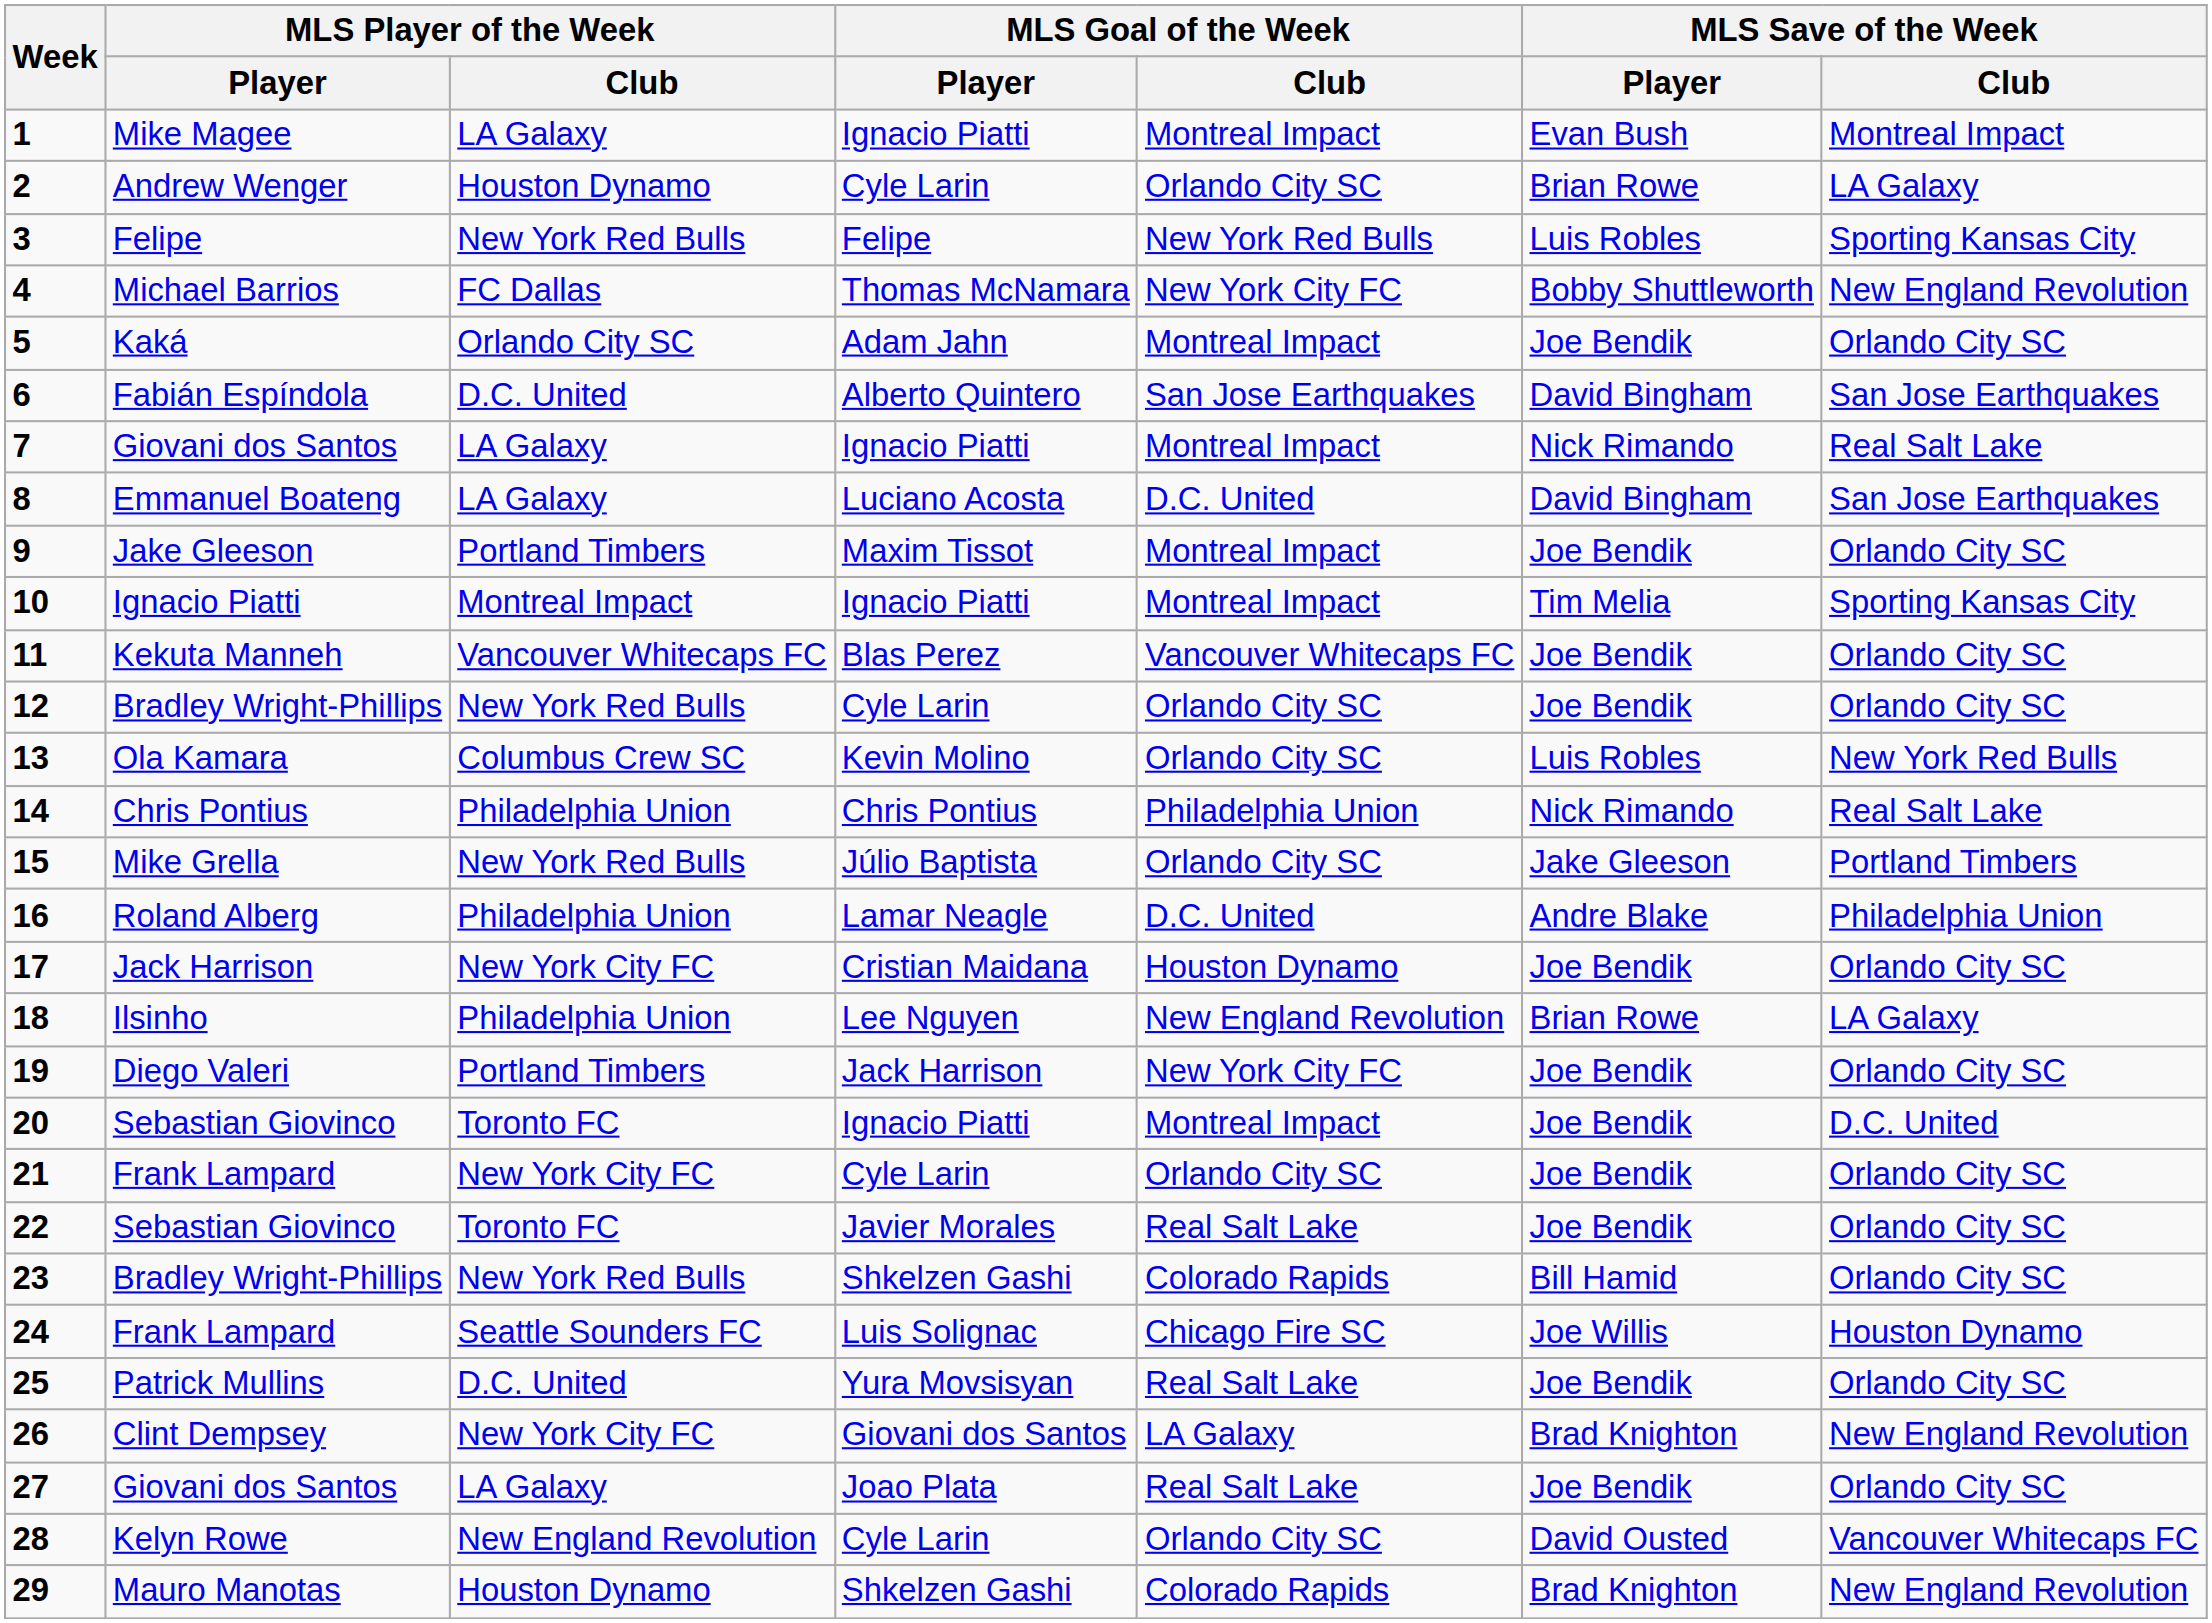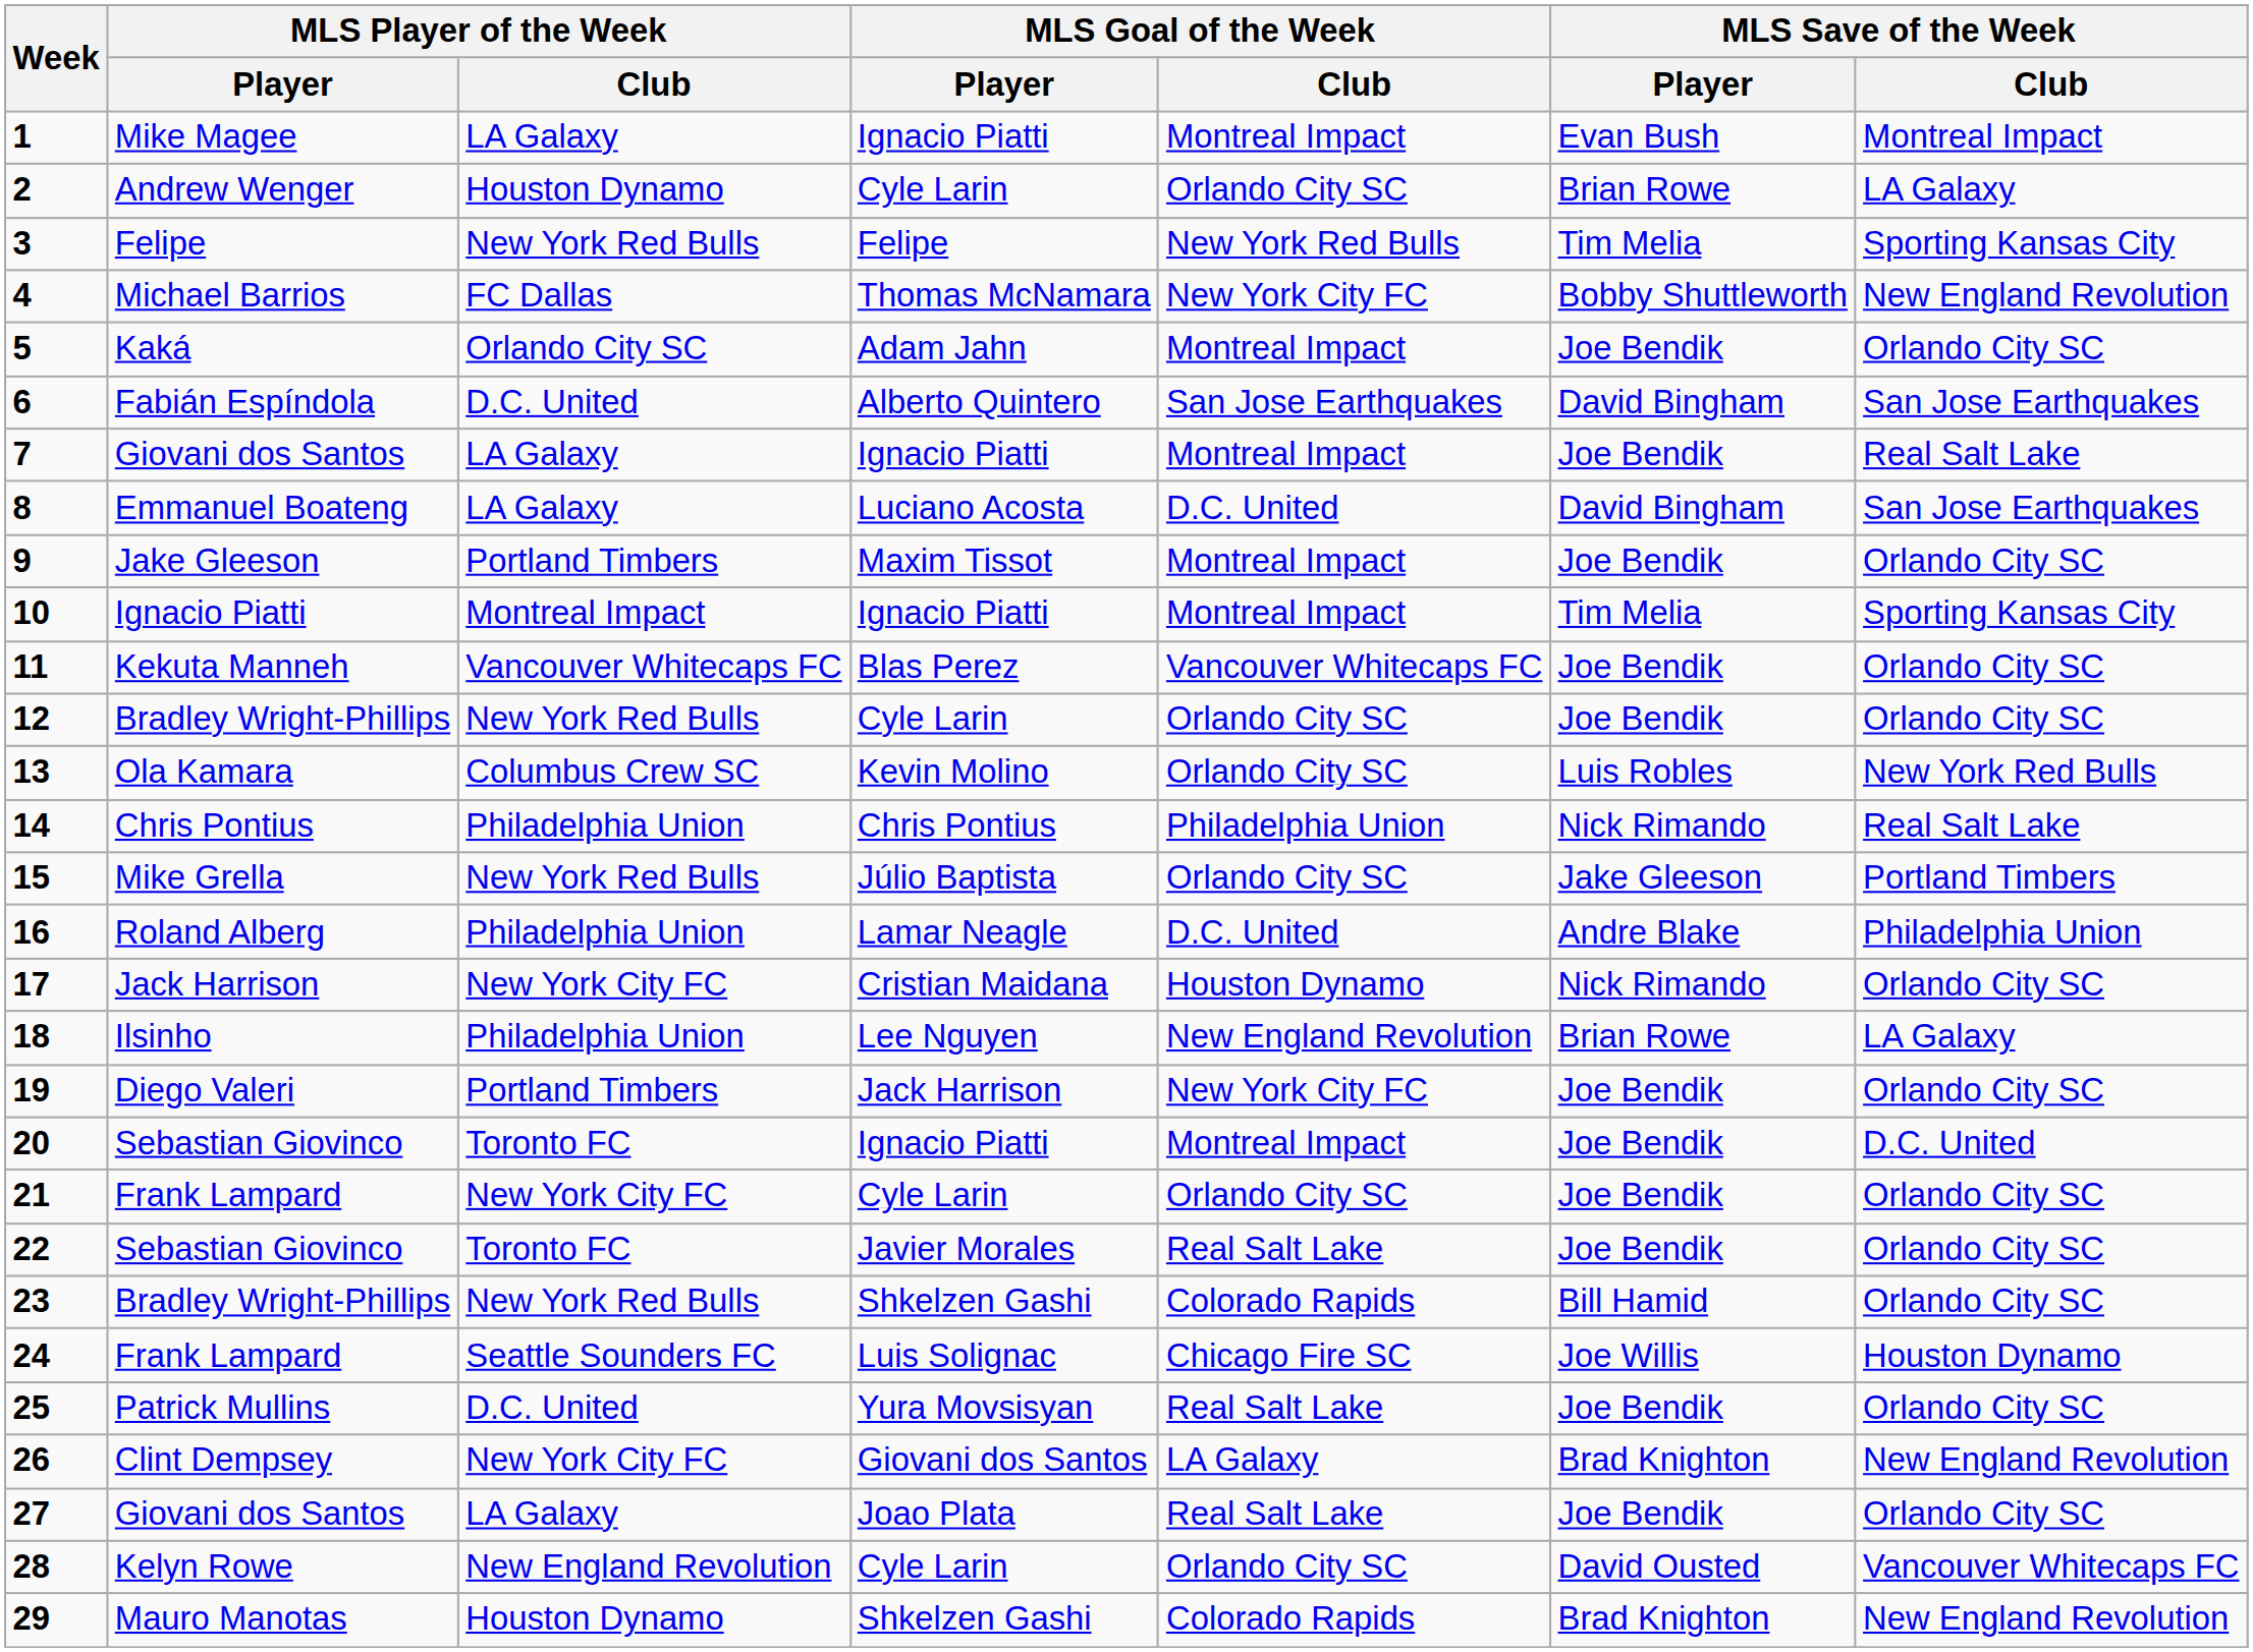 <table class="wikitable">
 <tr>
 <th rowspan="2">Week</th>
 <th colspan="2">MLS Player of the Week</th>
 <th colspan="2">MLS Goal of the Week</th>
 <th colspan="2">MLS Save of the Week</th>
 </tr>
 <tr>
 <th>Player</th>
 <th>Club</th>
 <th>Player</th>
 <th>Club</th>
 <th>Player</th>
 <th>Club</th>
 </tr>
 <tr>
 <td><strong>1</strong></td>
 <td> <a href='#'>Mike Magee</a></td>
 <td><a href='#'>LA Galaxy</a></td>
 <td> <a href='#'>Ignacio Piatti</a></td>
 <td><a href='#'>Montreal Impact</a></td>
 <td> <a href='#'>Evan Bush</a></td>
 <td><a href='#'>Montreal Impact</a></td>
 </tr>
 <tr>
 <td><strong>2</strong></td>
 <td> <a href='#'>Andrew Wenger</a></td>
 <td><a href='#'>Houston Dynamo</a></td>
 <td> <a href='#'>Cyle Larin</a></td>
 <td><a href='#'>Orlando City SC</a></td>
 <td> <a href='#'>Brian Rowe</a></td>
 <td><a href='#'>LA Galaxy</a></td>
 </tr>
 <tr>
 <td><strong>3</strong></td>
 <td> <a href='#'>Felipe</a></td>
 <td><a href='#'>New York Red Bulls</a></td>
 <td> <a href='#'>Felipe</a></td>
 <td><a href='#'>New York Red Bulls</a></td>
-<td> <a href='#'>Luis Robles</a></td>
+<td> <a href='#'>Tim Melia</a></td>
 <td><a href='#'>Sporting Kansas City</a></td>
 </tr>
 <tr>
 <td><strong>4</strong></td>
 <td> <a href='#'>Michael Barrios</a></td>
 <td><a href='#'>FC Dallas</a></td>
 <td> <a href='#'>Thomas McNamara</a></td>
 <td><a href='#'>New York City FC</a></td>
 <td> <a href='#'>Bobby Shuttleworth</a></td>
 <td><a href='#'>New England Revolution</a></td>
 </tr>
 <tr>
 <td><strong>5</strong></td>
 <td> <a href='#'>Kaká</a></td>
 <td><a href='#'>Orlando City SC</a></td>
 <td> <a href='#'>Adam Jahn</a></td>
 <td><a href='#'>Montreal Impact</a></td>
 <td> <a href='#'>Joe Bendik</a></td>
 <td><a href='#'>Orlando City SC</a></td>
 </tr>
 <tr>
 <td><strong>6</strong></td>
 <td> <a href='#'>Fabián Espíndola</a></td>
 <td><a href='#'>D.C. United</a></td>
 <td> <a href='#'>Alberto Quintero</a></td>
 <td><a href='#'>San Jose Earthquakes</a></td>
 <td> <a href='#'>David Bingham</a></td>
 <td><a href='#'>San Jose Earthquakes</a></td>
 </tr>
 <tr>
 <td><strong>7</strong></td>
 <td> <a href='#'>Giovani dos Santos</a></td>
 <td><a href='#'>LA Galaxy</a></td>
 <td> <a href='#'>Ignacio Piatti</a></td>
 <td><a href='#'>Montreal Impact</a></td>
-<td> <a href='#'>Nick Rimando</a></td>
+<td> <a href='#'>Joe Bendik</a></td>
 <td><a href='#'>Real Salt Lake</a></td>
 </tr>
 <tr>
 <td><strong>8</strong></td>
 <td> <a href='#'>Emmanuel Boateng</a></td>
 <td><a href='#'>LA Galaxy</a></td>
 <td> <a href='#'>Luciano Acosta</a></td>
 <td><a href='#'>D.C. United</a></td>
 <td> <a href='#'>David Bingham</a></td>
 <td><a href='#'>San Jose Earthquakes</a></td>
 </tr>
 <tr>
 <td><strong>9</strong></td>
 <td> <a href='#'>Jake Gleeson</a></td>
 <td><a href='#'>Portland Timbers</a></td>
 <td> <a href='#'>Maxim Tissot</a></td>
 <td><a href='#'>Montreal Impact</a></td>
 <td> <a href='#'>Joe Bendik</a></td>
 <td><a href='#'>Orlando City SC</a></td>
 </tr>
 <tr>
 <td><strong>10</strong></td>
 <td> <a href='#'>Ignacio Piatti</a></td>
 <td><a href='#'>Montreal Impact</a></td>
 <td> <a href='#'>Ignacio Piatti</a></td>
 <td><a href='#'>Montreal Impact</a></td>
 <td> <a href='#'>Tim Melia</a></td>
 <td><a href='#'>Sporting Kansas City</a></td>
 </tr>
 <tr>
 <td><strong>11</strong></td>
 <td> <a href='#'>Kekuta Manneh</a></td>
 <td><a href='#'>Vancouver Whitecaps FC</a></td>
 <td> <a href='#'>Blas Perez</a></td>
 <td><a href='#'>Vancouver Whitecaps FC</a></td>
 <td> <a href='#'>Joe Bendik</a></td>
 <td><a href='#'>Orlando City SC</a></td>
 </tr>
 <tr>
 <td><strong>12</strong></td>
 <td> <a href='#'>Bradley Wright-Phillips</a></td>
 <td><a href='#'>New York Red Bulls</a></td>
 <td> <a href='#'>Cyle Larin</a></td>
 <td><a href='#'>Orlando City SC</a></td>
 <td> <a href='#'>Joe Bendik</a></td>
 <td><a href='#'>Orlando City SC</a></td>
 </tr>
 <tr>
 <td><strong>13</strong></td>
 <td> <a href='#'>Ola Kamara</a></td>
 <td><a href='#'>Columbus Crew SC</a></td>
 <td> <a href='#'>Kevin Molino</a></td>
 <td><a href='#'>Orlando City SC</a></td>
 <td> <a href='#'>Luis Robles</a></td>
 <td><a href='#'>New York Red Bulls</a></td>
 </tr>
 <tr>
 <td><strong>14</strong></td>
 <td> <a href='#'>Chris Pontius</a></td>
 <td><a href='#'>Philadelphia Union</a></td>
 <td> <a href='#'>Chris Pontius</a></td>
 <td><a href='#'>Philadelphia Union</a></td>
 <td> <a href='#'>Nick Rimando</a></td>
 <td><a href='#'>Real Salt Lake</a></td>
 </tr>
 <tr>
 <td><strong>15</strong></td>
 <td> <a href='#'>Mike Grella</a></td>
 <td><a href='#'>New York Red Bulls</a></td>
 <td> <a href='#'>Júlio Baptista</a></td>
 <td><a href='#'>Orlando City SC</a></td>
 <td> <a href='#'>Jake Gleeson</a></td>
 <td><a href='#'>Portland Timbers</a></td>
 </tr>
 <tr>
 <td><strong>16</strong></td>
 <td> <a href='#'>Roland Alberg</a></td>
 <td><a href='#'>Philadelphia Union</a></td>
 <td> <a href='#'>Lamar Neagle</a></td>
 <td><a href='#'>D.C. United</a></td>
 <td> <a href='#'>Andre Blake</a></td>
 <td><a href='#'>Philadelphia Union</a></td>
 </tr>
 <tr>
 <td><strong>17</strong></td>
 <td> <a href='#'>Jack Harrison</a></td>
 <td><a href='#'>New York City FC</a></td>
 <td> <a href='#'>Cristian Maidana</a></td>
 <td><a href='#'>Houston Dynamo</a></td>
-<td> <a href='#'>Joe Bendik</a></td>
+<td> <a href='#'>Nick Rimando</a></td>
 <td><a href='#'>Orlando City SC</a></td>
 </tr>
 <tr>
 <td><strong>18</strong></td>
 <td> <a href='#'>Ilsinho</a></td>
 <td><a href='#'>Philadelphia Union</a></td>
 <td> <a href='#'>Lee Nguyen</a></td>
 <td><a href='#'>New England Revolution</a></td>
 <td> <a href='#'>Brian Rowe</a></td>
 <td><a href='#'>LA Galaxy</a></td>
 </tr>
 <tr>
 <td><strong>19</strong></td>
 <td> <a href='#'>Diego Valeri</a></td>
 <td><a href='#'>Portland Timbers</a></td>
 <td> <a href='#'>Jack Harrison</a></td>
 <td><a href='#'>New York City FC</a></td>
 <td> <a href='#'>Joe Bendik</a></td>
 <td><a href='#'>Orlando City SC</a></td>
 </tr>
 <tr>
 <td><strong>20</strong></td>
 <td> <a href='#'>Sebastian Giovinco</a></td>
 <td><a href='#'>Toronto FC</a></td>
 <td> <a href='#'>Ignacio Piatti</a></td>
 <td><a href='#'>Montreal Impact</a></td>
 <td> <a href='#'>Joe Bendik</a></td>
 <td><a href='#'>D.C. United</a></td>
 </tr>
 <tr>
 <td><strong>21</strong></td>
 <td> <a href='#'>Frank Lampard</a></td>
 <td><a href='#'>New York City FC</a></td>
 <td> <a href='#'>Cyle Larin</a></td>
 <td><a href='#'>Orlando City SC</a></td>
 <td> <a href='#'>Joe Bendik</a></td>
 <td><a href='#'>Orlando City SC</a></td>
 </tr>
 <tr>
 <td><strong>22</strong></td>
 <td> <a href='#'>Sebastian Giovinco</a></td>
 <td><a href='#'>Toronto FC</a></td>
 <td> <a href='#'>Javier Morales</a></td>
 <td><a href='#'>Real Salt Lake</a></td>
 <td> <a href='#'>Joe Bendik</a></td>
 <td><a href='#'>Orlando City SC</a></td>
 </tr>
 <tr>
 <td><strong>23</strong></td>
 <td> <a href='#'>Bradley Wright-Phillips</a></td>
 <td><a href='#'>New York Red Bulls</a></td>
 <td> <a href='#'>Shkelzen Gashi</a></td>
 <td><a href='#'>Colorado Rapids</a></td>
 <td> <a href='#'>Bill Hamid</a></td>
 <td><a href='#'>Orlando City SC</a></td>
 </tr>
 <tr>
 <td><strong>24</strong></td>
 <td> <a href='#'>Frank Lampard</a></td>
 <td><a href='#'>Seattle Sounders FC</a></td>
 <td> <a href='#'>Luis Solignac</a></td>
 <td><a href='#'>Chicago Fire SC</a></td>
 <td> <a href='#'>Joe Willis</a></td>
 <td><a href='#'>Houston Dynamo</a></td>
 </tr>
 <tr>
 <td><strong>25</strong></td>
 <td> <a href='#'>Patrick Mullins</a></td>
 <td><a href='#'>D.C. United</a></td>
 <td> <a href='#'>Yura Movsisyan</a></td>
 <td><a href='#'>Real Salt Lake</a></td>
 <td> <a href='#'>Joe Bendik</a></td>
 <td><a href='#'>Orlando City SC</a></td>
 </tr>
 <tr>
 <td><strong>26</strong></td>
 <td> <a href='#'>Clint Dempsey</a></td>
 <td><a href='#'>New York City FC</a></td>
 <td> <a href='#'>Giovani dos Santos</a></td>
 <td><a href='#'>LA Galaxy</a></td>
 <td> <a href='#'>Brad Knighton</a></td>
 <td><a href='#'>New England Revolution</a></td>
 </tr>
 <tr>
 <td><strong>27</strong></td>
 <td> <a href='#'>Giovani dos Santos</a></td>
 <td><a href='#'>LA Galaxy</a></td>
 <td> <a href='#'>Joao Plata</a></td>
 <td><a href='#'>Real Salt Lake</a></td>
 <td> <a href='#'>Joe Bendik</a></td>
 <td><a href='#'>Orlando City SC</a></td>
 </tr>
 <tr>
 <td><strong>28</strong></td>
 <td> <a href='#'>Kelyn Rowe</a></td>
 <td><a href='#'>New England Revolution</a></td>
 <td> <a href='#'>Cyle Larin</a></td>
 <td><a href='#'>Orlando City SC</a></td>
 <td> <a href='#'>David Ousted</a></td>
 <td><a href='#'>Vancouver Whitecaps FC</a></td>
 </tr>
 <tr>
 <td><strong>29</strong></td>
 <td> <a href='#'>Mauro Manotas</a></td>
 <td><a href='#'>Houston Dynamo</a></td>
 <td> <a href='#'>Shkelzen Gashi</a></td>
 <td><a href='#'>Colorado Rapids</a></td>
 <td> <a href='#'>Brad Knighton</a></td>
 <td><a href='#'>New England Revolution</a></td>
 </tr>
 </table>
